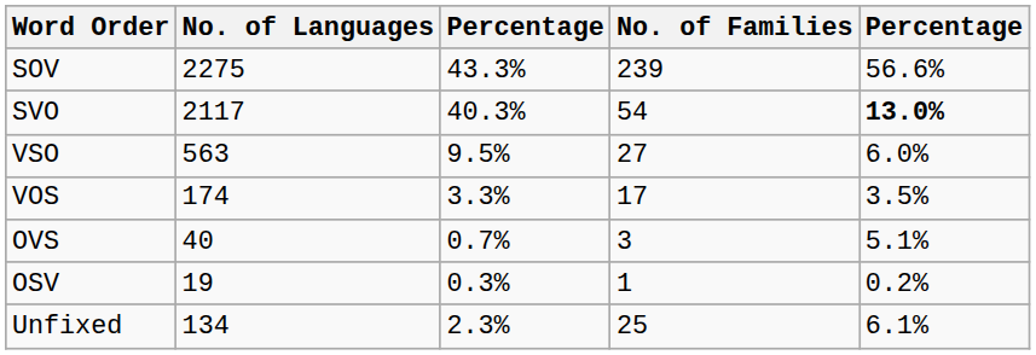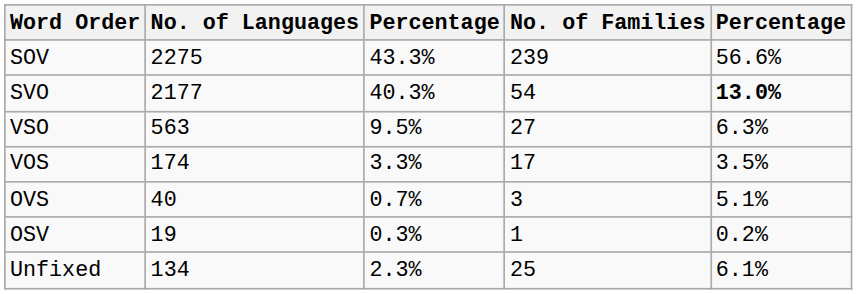 <table class="wikitable">
 <tr>
 <th>Word Order</th>
 <th>No. of Languages</th>
 <th>Percentage</th>
 <th>No. of Families</th>
 <th>Percentage</th>
 </tr>
 <tr>
 <td>SOV</td>
 <td>2275</td>
 <td>43.3%</td>
 <td>239</td>
 <td>56.6%</td>
 </tr>
 <tr>
 <td>SVO</td>
-<td>2117</td>
+<td>2177</td>
 <td>40.3%</td>
 <td>54</td>
 <td><strong>13.0%</strong></td>
 </tr>
 <tr>
 <td>VSO</td>
 <td>563</td>
 <td>9.5%</td>
 <td>27</td>
-<td>6.0%</td>
+<td>6.3%</td>
 </tr>
 <tr>
 <td>VOS</td>
 <td>174</td>
 <td>3.3%</td>
 <td>17</td>
 <td>3.5%</td>
 </tr>
 <tr>
 <td>OVS</td>
 <td>40</td>
 <td>0.7%</td>
 <td>3</td>
 <td>5.1%</td>
 </tr>
 <tr>
 <td>OSV</td>
 <td>19</td>
 <td>0.3%</td>
 <td>1</td>
 <td>0.2%</td>
 </tr>
 <tr>
 <td>Unfixed</td>
 <td>134</td>
 <td>2.3%</td>
 <td>25</td>
 <td>6.1%</td>
 </tr>
 </table>
